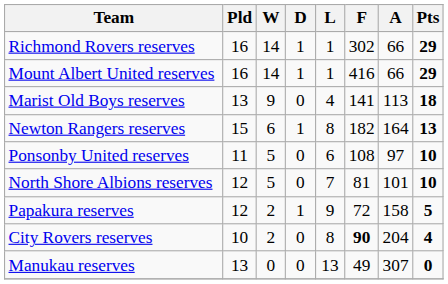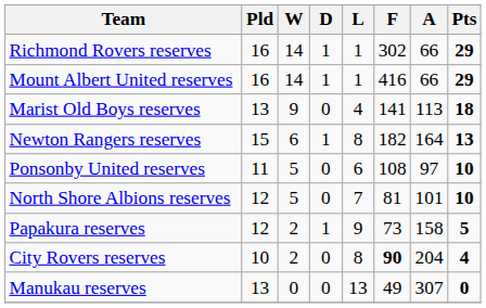 <table class="wikitable" style="text-align:center;">
 <tr>
 <th width=195>Team</th>
 <th width=20 abbr="Played">Pld</th>
 <th width=20 abbr="Won">W</th>
 <th width=20 abbr="Drawn">D</th>
 <th width=20 abbr="Lost">L</th>
 <th width=20 abbr="For">F</th>
 <th width=20 abbr="Against">A</th>
 <th width=20 abbr="Points">Pts</th>
 </tr>
 <tr>
 <td style="text-align:left;"><a href='#'>Richmond Rovers reserves</a></td>
 <td>16</td>
 <td>14</td>
 <td>1</td>
 <td>1</td>
 <td>302</td>
 <td>66</td>
 <td><strong>29</strong></td>
 </tr>
 <tr>
 <td style="text-align:left;"><a href='#'>Mount Albert United reserves</a></td>
 <td>16</td>
 <td>14</td>
 <td>1</td>
 <td>1</td>
 <td>416</td>
 <td>66</td>
 <td><strong>29</strong></td>
 </tr>
 <tr>
 <td style="text-align:left;"><a href='#'>Marist Old Boys reserves</a></td>
 <td>13</td>
 <td>9</td>
 <td>0</td>
 <td>4</td>
 <td>141</td>
 <td>113</td>
 <td><strong>18</strong></td>
 </tr>
 <tr>
 <td style="text-align:left;"><a href='#'>Newton Rangers reserves</a></td>
 <td>15</td>
 <td>6</td>
 <td>1</td>
 <td>8</td>
 <td>182</td>
 <td>164</td>
 <td><strong>13</strong></td>
 </tr>
 <tr>
 <td style="text-align:left;"><a href='#'>Ponsonby United reserves</a></td>
 <td>11</td>
 <td>5</td>
 <td>0</td>
 <td>6</td>
 <td>108</td>
 <td>97</td>
 <td><strong>10</strong></td>
 </tr>
 <tr>
 <td style="text-align:left;"><a href='#'>North Shore Albions reserves</a></td>
 <td>12</td>
 <td>5</td>
 <td>0</td>
 <td>7</td>
 <td>81</td>
 <td>101</td>
 <td><strong>10</strong></td>
 </tr>
 <tr>
 <td style="text-align:left;"><a href='#'>Papakura reserves</a></td>
 <td>12</td>
 <td>2</td>
 <td>1</td>
 <td>9</td>
-<td>72</td>
+<td>73</td>
 <td>158</td>
 <td><strong>5</strong></td>
 </tr>
 <tr>
 <td style="text-align:left;"><a href='#'>City Rovers reserves</a></td>
 <td>10</td>
 <td>2</td>
 <td>0</td>
 <td>8</td>
 <td><strong>90</strong></td>
 <td>204</td>
 <td><strong>4</strong></td>
 </tr>
 <tr>
 <td style="text-align:left;"><a href='#'>Manukau reserves</a></td>
 <td>13</td>
 <td>0</td>
 <td>0</td>
 <td>13</td>
 <td>49</td>
 <td>307</td>
 <td><strong>0</strong></td>
 </tr>
 <tr>
 </tr>
 </table>
